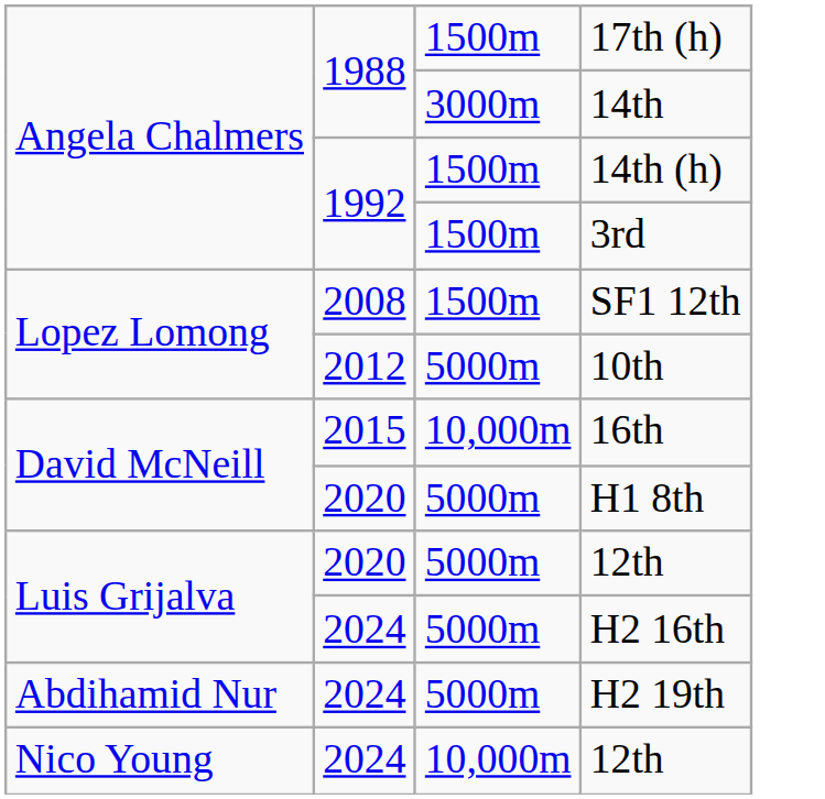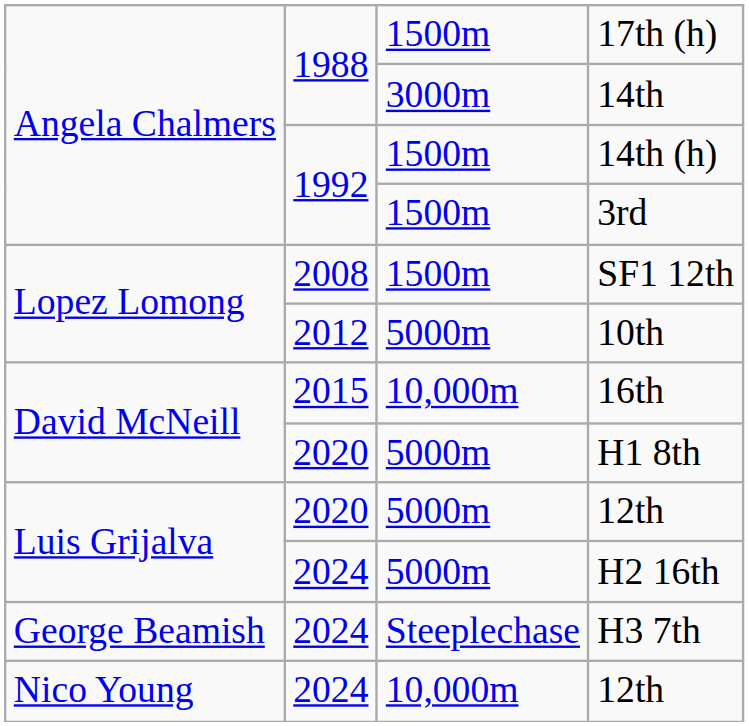 <table class="wikitable">
 <tr>
 <td rowspan="4"><a href='#'>Angela Chalmers</a> <small></small></td>
 <td rowspan="2"><a href='#'>1988</a></td>
 <td><a href='#'>1500m</a></td>
 <td>17th (h)</td>
 </tr>
 <tr>
 <td><a href='#'>3000m</a></td>
 <td>14th</td>
 </tr>
 <tr>
 <td rowspan="2"><a href='#'>1992</a></td>
 <td><a href='#'>1500m</a></td>
 <td>14th (h)</td>
 </tr>
 <tr>
 <td><a href='#'>1500m</a></td>
 <td>3rd</td>
 </tr>
 <tr>
 <td rowspan="2"><a href='#'>Lopez Lomong</a> <small></small></td>
 <td><a href='#'>2008</a></td>
 <td><a href='#'>1500m</a></td>
 <td>SF1 12th</td>
 </tr>
 <tr>
 <td><a href='#'>2012</a></td>
 <td><a href='#'>5000m</a></td>
 <td>10th</td>
 </tr>
 <tr>
 <td rowspan="2"><a href='#'>David McNeill</a> <small></small></td>
 <td><a href='#'>2015</a></td>
 <td><a href='#'>10,000m</a></td>
 <td>16th</td>
 </tr>
 <tr>
 <td><a href='#'>2020</a></td>
 <td><a href='#'>5000m</a></td>
 <td>H1 8th</td>
 </tr>
 <tr>
 <td rowspan="2"><a href='#'>Luis Grijalva</a> <small></small></td>
 <td><a href='#'>2020</a></td>
 <td><a href='#'>5000m</a></td>
 <td>12th</td>
 </tr>
 <tr>
 <td><a href='#'>2024</a></td>
 <td><a href='#'>5000m</a></td>
 <td>H2 16th</td>
 </tr>
 <tr>
-<td><a href='#'>Abdihamid Nur</a> <small></small></td>
+<td><a href='#'>George Beamish</a> <small></small></td>
 <td><a href='#'>2024</a></td>
-<td><a href='#'>5000m</a></td>
-<td>H2 19th</td>
+<td><a href='#'>Steeplechase</a></td>
+<td>H3 7th</td>
 </tr>
 <tr>
 <td><a href='#'>Nico Young</a> <small></small></td>
 <td><a href='#'>2024</a></td>
 <td><a href='#'>10,000m</a></td>
 <td>12th</td>
 </tr>
 </table>
